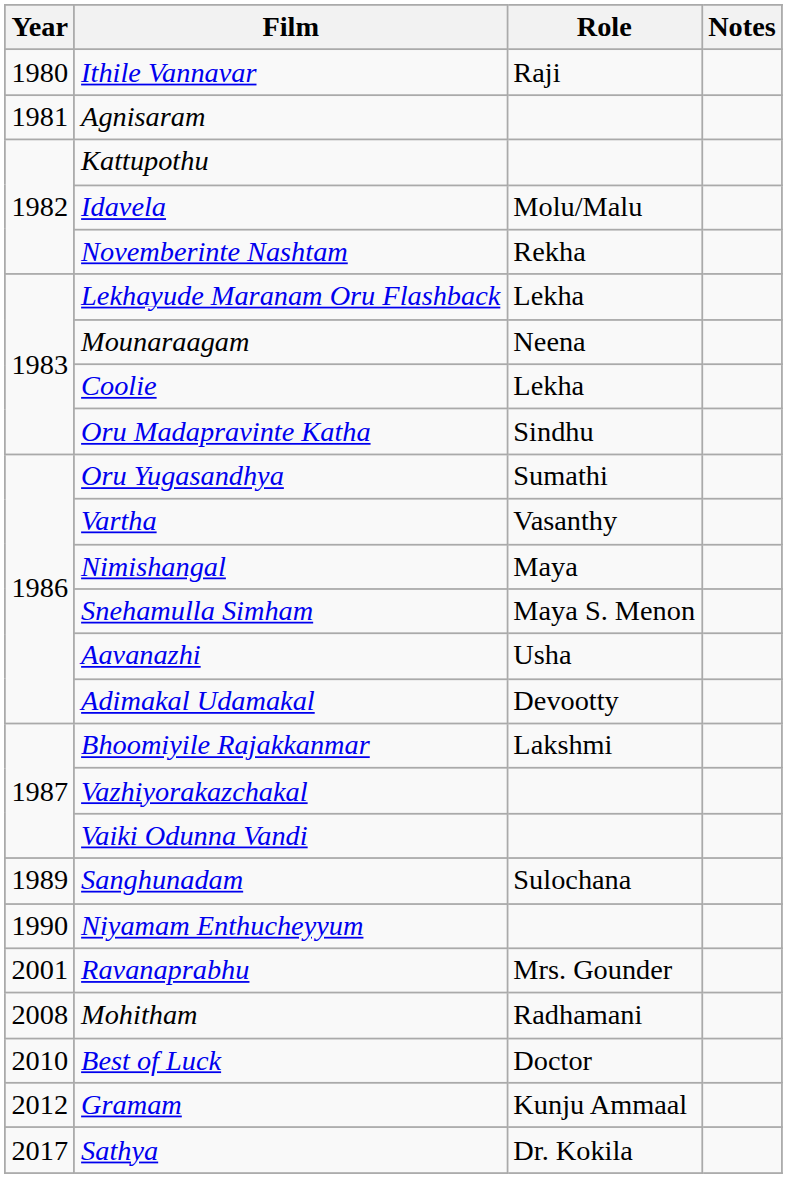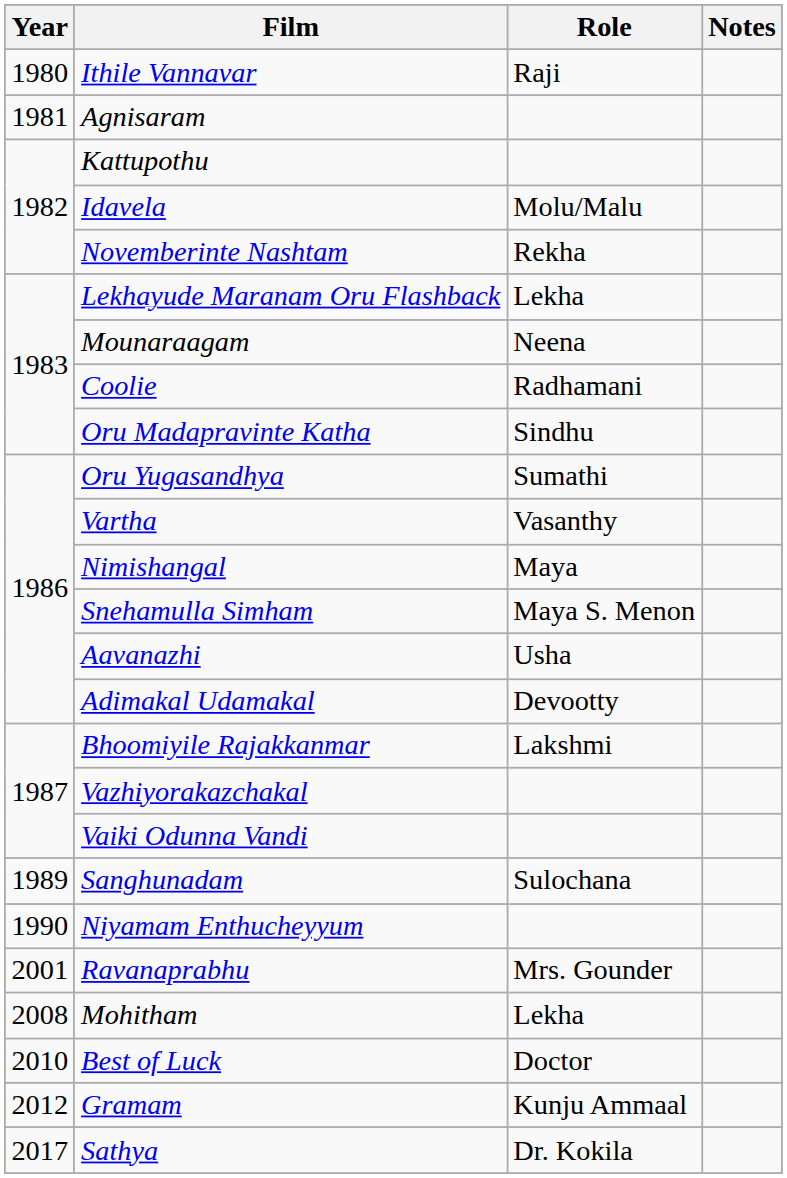 <table class="wikitable sortable">
 <tr>
 <th>Year</th>
 <th>Film</th>
 <th>Role</th>
 <th>Notes</th>
 </tr>
 <tr>
 <td>1980</td>
 <td><em><a href='#'>Ithile Vannavar</a></em></td>
 <td>Raji</td>
 <td></td>
 </tr>
 <tr>
 <td>1981</td>
 <td><em>Agnisaram</em></td>
 <td></td>
 <td></td>
 </tr>
 <tr>
 <td rowspan=3>1982</td>
 <td><em>Kattupothu</em></td>
 <td></td>
 <td></td>
 </tr>
 <tr>
 <td><em><a href='#'>Idavela</a></em></td>
 <td>Molu/Malu</td>
 <td></td>
 </tr>
 <tr>
 <td><em><a href='#'>Novemberinte Nashtam</a></em></td>
 <td>Rekha</td>
 <td></td>
 </tr>
 <tr>
 <td rowspan=4>1983</td>
 <td><em><a href='#'>Lekhayude Maranam Oru Flashback</a></em></td>
 <td>Lekha</td>
 <td></td>
 </tr>
 <tr>
 <td><em>Mounaraagam</em></td>
 <td>Neena</td>
 <td></td>
 </tr>
 <tr>
 <td><em><a href='#'>Coolie</a></em></td>
-<td>Lekha</td>
+<td>Radhamani</td>
 <td></td>
 </tr>
 <tr>
 <td><em><a href='#'>Oru Madapravinte Katha</a></em></td>
 <td>Sindhu</td>
 <td></td>
 </tr>
 <tr>
 <td rowspan=6>1986</td>
 <td><em><a href='#'>Oru Yugasandhya</a></em></td>
 <td>Sumathi</td>
 <td></td>
 </tr>
 <tr>
 <td><em><a href='#'>Vartha</a></em></td>
 <td>Vasanthy</td>
 <td></td>
 </tr>
 <tr>
 <td><em><a href='#'>Nimishangal</a></em></td>
 <td>Maya</td>
 <td></td>
 </tr>
 <tr>
 <td><em><a href='#'>Snehamulla Simham</a></em></td>
 <td>Maya S. Menon</td>
 <td></td>
 </tr>
 <tr>
 <td><em><a href='#'>Aavanazhi</a></em></td>
 <td>Usha</td>
 <td></td>
 </tr>
 <tr>
 <td><em><a href='#'>Adimakal Udamakal</a></em></td>
 <td>Devootty</td>
 <td></td>
 </tr>
 <tr>
 <td rowspan=3>1987</td>
 <td><em><a href='#'>Bhoomiyile Rajakkanmar</a></em></td>
 <td>Lakshmi</td>
 <td></td>
 </tr>
 <tr>
 <td><em><a href='#'>Vazhiyorakazchakal</a></em></td>
 <td></td>
 <td></td>
 </tr>
 <tr>
 <td><em><a href='#'>Vaiki Odunna Vandi</a></em></td>
 <td></td>
 <td></td>
 </tr>
 <tr>
 <td>1989</td>
 <td><em><a href='#'>Sanghunadam</a></em></td>
 <td>Sulochana</td>
 <td></td>
 </tr>
 <tr>
 <td>1990</td>
 <td><em><a href='#'>Niyamam Enthucheyyum</a></em></td>
 <td></td>
 <td></td>
 </tr>
 <tr>
 <td>2001</td>
 <td><em><a href='#'>Ravanaprabhu</a></em></td>
 <td>Mrs. Gounder</td>
 <td></td>
 </tr>
 <tr>
 <td>2008</td>
 <td><em>Mohitham</em></td>
-<td>Radhamani</td>
+<td>Lekha</td>
 <td></td>
 </tr>
 <tr>
 <td>2010</td>
 <td><em><a href='#'>Best of Luck</a></em></td>
 <td>Doctor</td>
 <td></td>
 </tr>
 <tr>
 <td>2012</td>
 <td><em><a href='#'>Gramam</a></em></td>
 <td>Kunju Ammaal</td>
 <td></td>
 </tr>
 <tr>
 <td>2017</td>
 <td><em><a href='#'>Sathya</a></em></td>
 <td>Dr. Kokila</td>
 <td></td>
 </tr>
 </table>
